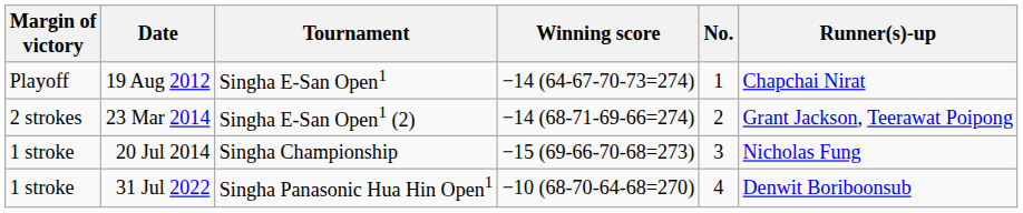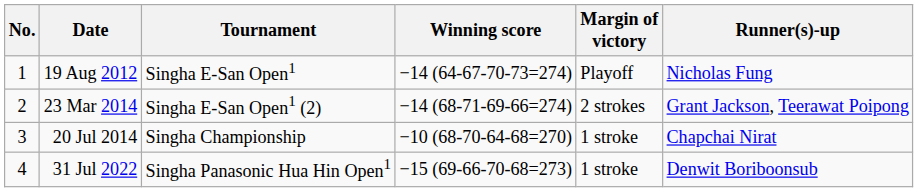 <table class="wikitable" style="font-size:95%;">
 <tr>
-<th>Margin of<br>victory</th>
+<th>No.</th>
 <th>Date</th>
 <th>Tournament</th>
 <th>Winning score</th>
-<th>No.</th>
+<th>Margin of<br>victory</th>
 <th>Runner(s)-up</th>
 </tr>
 <tr>
-<td>Playoff</td>
+<td align=center>1</td>
 <td align=right>19 Aug <a href='#'>2012</a></td>
 <td>Singha E-San Open<sup>1</sup></td>
 <td>−14 (64-67-70-73=274)</td>
-<td align=center>1</td>
+<td>Playoff</td>
+<td> <a href='#'>Nicholas Fung</a></td>
+</tr>
+<tr>
+<td align=center>2</td>
+<td align=right>23 Mar <a href='#'>2014</a></td>
+<td>Singha E-San Open<sup>1</sup> (2)</td>
+<td>−14 (68-71-69-66=274)</td>
+<td>2 strokes</td>
+<td> <a href='#'>Grant Jackson</a>,  <a href='#'>Teerawat Poipong</a></td>
+</tr>
+<tr>
+<td align=center>3</td>
+<td align=right>20 Jul 2014</td>
+<td>Singha Championship</td>
+<td>−10 (68-70-64-68=270)</td>
+<td>1 stroke</td>
 <td> <a href='#'>Chapchai Nirat</a></td>
 </tr>
 <tr>
-<td>2 strokes</td>
-<td align=right>23 Mar <a href='#'>2014</a></td>
-<td>Singha E-San Open<sup>1</sup> (2)</td>
-<td>−14 (68-71-69-66=274)</td>
-<td align=center>2</td>
-<td> <a href='#'>Grant Jackson</a>,  <a href='#'>Teerawat Poipong</a></td>
-</tr>
-<tr>
-<td>1 stroke</td>
-<td align=right>20 Jul 2014</td>
-<td>Singha Championship</td>
-<td>−15 (69-66-70-68=273)</td>
-<td align=center>3</td>
-<td> <a href='#'>Nicholas Fung</a></td>
-</tr>
-<tr>
-<td>1 stroke</td>
+<td align=center>4</td>
 <td align=right>31 Jul <a href='#'>2022</a></td>
 <td>Singha Panasonic Hua Hin Open<sup>1</sup></td>
-<td>−10 (68-70-64-68=270)</td>
-<td align=center>4</td>
+<td>−15 (69-66-70-68=273)</td>
+<td>1 stroke</td>
 <td> <a href='#'>Denwit Boriboonsub</a></td>
 </tr>
 </table>
